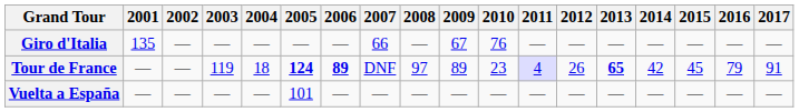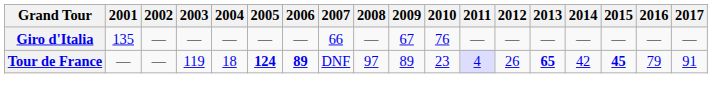 <table class="wikitable plainrowheaders">
 <tr>
 <th scope="col">Grand Tour</th>
 <th scope="col">2001</th>
 <th scope="col">2002</th>
 <th scope="col">2003</th>
 <th scope="col">2004</th>
 <th scope="col">2005</th>
 <th scope="col">2006</th>
 <th scope="col">2007</th>
 <th scope="col">2008</th>
 <th scope="col">2009</th>
 <th scope="col">2010</th>
 <th scope="col">2011</th>
 <th scope="col">2012</th>
 <th scope="col">2013</th>
 <th scope="col">2014</th>
 <th scope="col">2015</th>
 <th scope="col">2016</th>
 <th scope="col">2017</th>
 </tr>
 <tr style="text-align:center;">
 <th scope="row"> <a href='#'>Giro d'Italia</a></th>
 <td><a href='#'>135</a></td>
 <td>—</td>
 <td>—</td>
 <td>—</td>
 <td>—</td>
 <td>—</td>
 <td><a href='#'>66</a></td>
 <td>—</td>
 <td><a href='#'>67</a></td>
 <td><a href='#'>76</a></td>
 <td>—</td>
 <td>—</td>
 <td>—</td>
 <td>—</td>
 <td>—</td>
 <td>—</td>
 <td>—</td>
 </tr>
 <tr style="text-align:center;">
 <th scope="row"> <a href='#'>Tour de France</a></th>
 <td>—</td>
 <td>—</td>
 <td><a href='#'>119</a></td>
 <td><a href='#'>18</a></td>
 <td><strong><a href='#'>124</a></strong></td>
 <td><strong><a href='#'>89</a></strong></td>
 <td><a href='#'>DNF</a></td>
 <td><a href='#'>97</a></td>
 <td><a href='#'>89</a></td>
 <td><a href='#'>23</a></td>
 <td style="background:#ddf;"><a href='#'>4</a></td>
 <td><a href='#'>26</a></td>
 <td><strong><a href='#'>65</a></strong></td>
 <td><a href='#'>42</a></td>
-<td><a href='#'>45</a></td>
+<td><strong><a href='#'>45</a></strong></td>
 <td><a href='#'>79</a></td>
 <td><a href='#'>91</a></td>
 </tr>
-<tr style="text-align:center;">
-<th scope="row"> <a href='#'>Vuelta a España</a></th>
-<td>—</td>
-<td>—</td>
-<td>—</td>
-<td>—</td>
-<td><a href='#'>101</a></td>
-<td>—</td>
-<td>—</td>
-<td>—</td>
-<td>—</td>
-<td>—</td>
-<td>—</td>
-<td>—</td>
-<td>—</td>
-<td>—</td>
-<td>—</td>
-<td>—</td>
-<td>—</td>
-</tr>
 </table>
